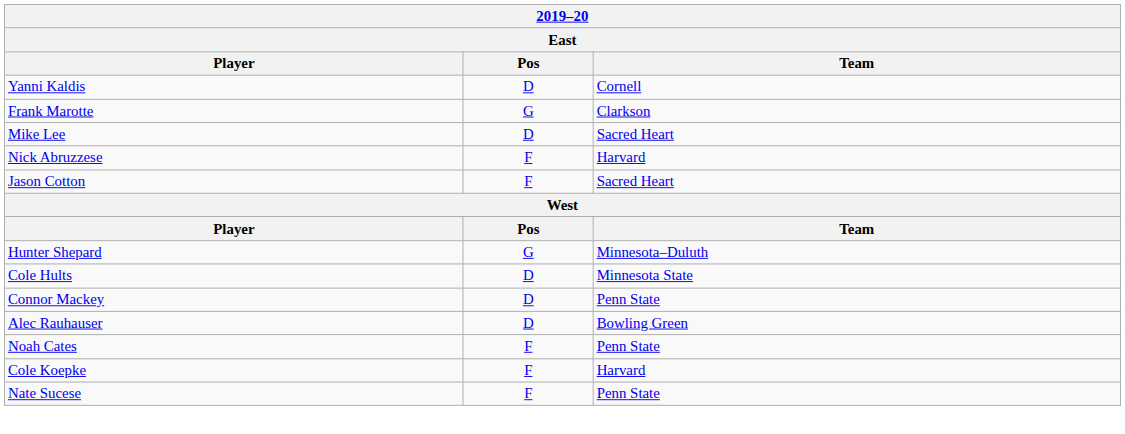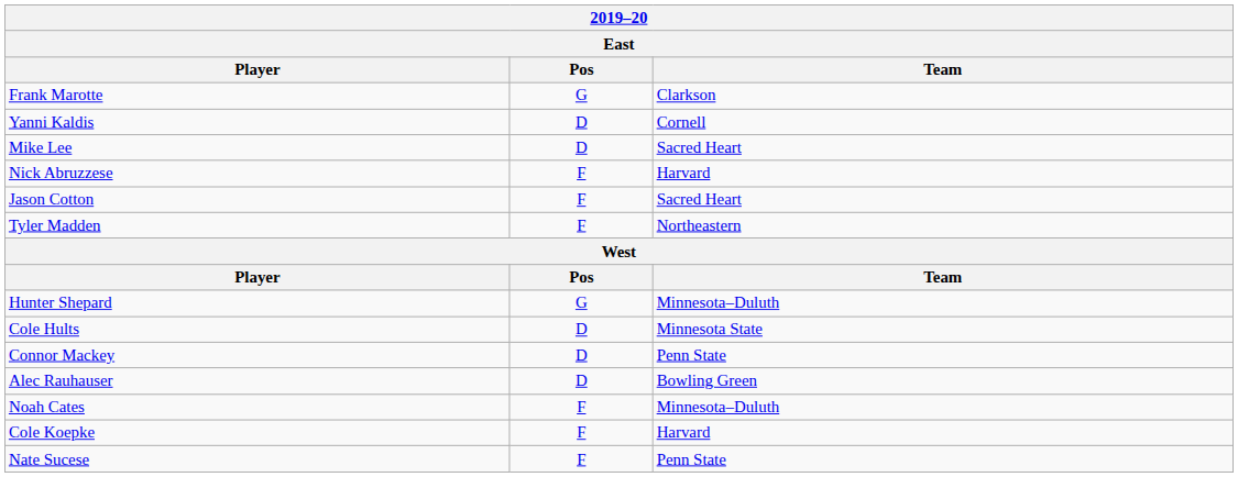 <table class="wikitable" width=95%>
 <tr>
 <th colspan=3><a href='#'>2019–20</a></th>
 </tr>
 <tr>
 <th colspan=3><strong>East</strong></th>
 </tr>
 <tr>
 <th>Player</th>
 <th>Pos</th>
 <th>Team</th>
 </tr>
 <tr>
+<td><a href='#'>Frank Marotte</a></td>
+<td style="text-align:center;"><a href='#'>G</a></td>
+<td><a href='#'>Clarkson</a></td>
+</tr>
+<tr>
 <td><a href='#'>Yanni Kaldis</a></td>
 <td style="text-align:center;"><a href='#'>D</a></td>
 <td><a href='#'>Cornell</a></td>
-</tr>
-<tr>
-<td><a href='#'>Frank Marotte</a></td>
-<td style="text-align:center;"><a href='#'>G</a></td>
-<td><a href='#'>Clarkson</a></td>
 </tr>
 <tr>
 <td><a href='#'>Mike Lee</a></td>
 <td style="text-align:center;"><a href='#'>D</a></td>
 <td><a href='#'>Sacred Heart</a></td>
 </tr>
 <tr>
 <td><a href='#'>Nick Abruzzese</a></td>
 <td style="text-align:center;"><a href='#'>F</a></td>
 <td><a href='#'>Harvard</a></td>
 </tr>
 <tr>
 <td><a href='#'>Jason Cotton</a></td>
 <td style="text-align:center;"><a href='#'>F</a></td>
 <td><a href='#'>Sacred Heart</a></td>
+</tr>
+<tr>
+<td><a href='#'>Tyler Madden</a></td>
+<td style="text-align:center;"><a href='#'>F</a></td>
+<td><a href='#'>Northeastern</a></td>
 </tr>
 <tr>
 <th colspan=3><strong>West</strong></th>
 </tr>
 <tr>
 <th>Player</th>
 <th>Pos</th>
 <th>Team</th>
 </tr>
 <tr>
 <td><a href='#'>Hunter Shepard</a></td>
 <td style="text-align:center;"><a href='#'>G</a></td>
 <td><a href='#'>Minnesota–Duluth</a></td>
 </tr>
 <tr>
 <td><a href='#'>Cole Hults</a></td>
 <td style="text-align:center;"><a href='#'>D</a></td>
 <td><a href='#'>Minnesota State</a></td>
 </tr>
 <tr>
 <td><a href='#'>Connor Mackey</a></td>
 <td style="text-align:center;"><a href='#'>D</a></td>
 <td><a href='#'>Penn State</a></td>
 </tr>
 <tr>
 <td><a href='#'>Alec Rauhauser</a></td>
 <td style="text-align:center;"><a href='#'>D</a></td>
 <td><a href='#'>Bowling Green</a></td>
 </tr>
 <tr>
 <td><a href='#'>Noah Cates</a></td>
 <td style="text-align:center;"><a href='#'>F</a></td>
-<td><a href='#'>Penn State</a></td>
+<td><a href='#'>Minnesota–Duluth</a></td>
 </tr>
 <tr>
 <td><a href='#'>Cole Koepke</a></td>
 <td style="text-align:center;"><a href='#'>F</a></td>
 <td><a href='#'>Harvard</a></td>
 </tr>
 <tr>
 <td><a href='#'>Nate Sucese</a></td>
 <td style="text-align:center;"><a href='#'>F</a></td>
 <td><a href='#'>Penn State</a></td>
 </tr>
 </table>
